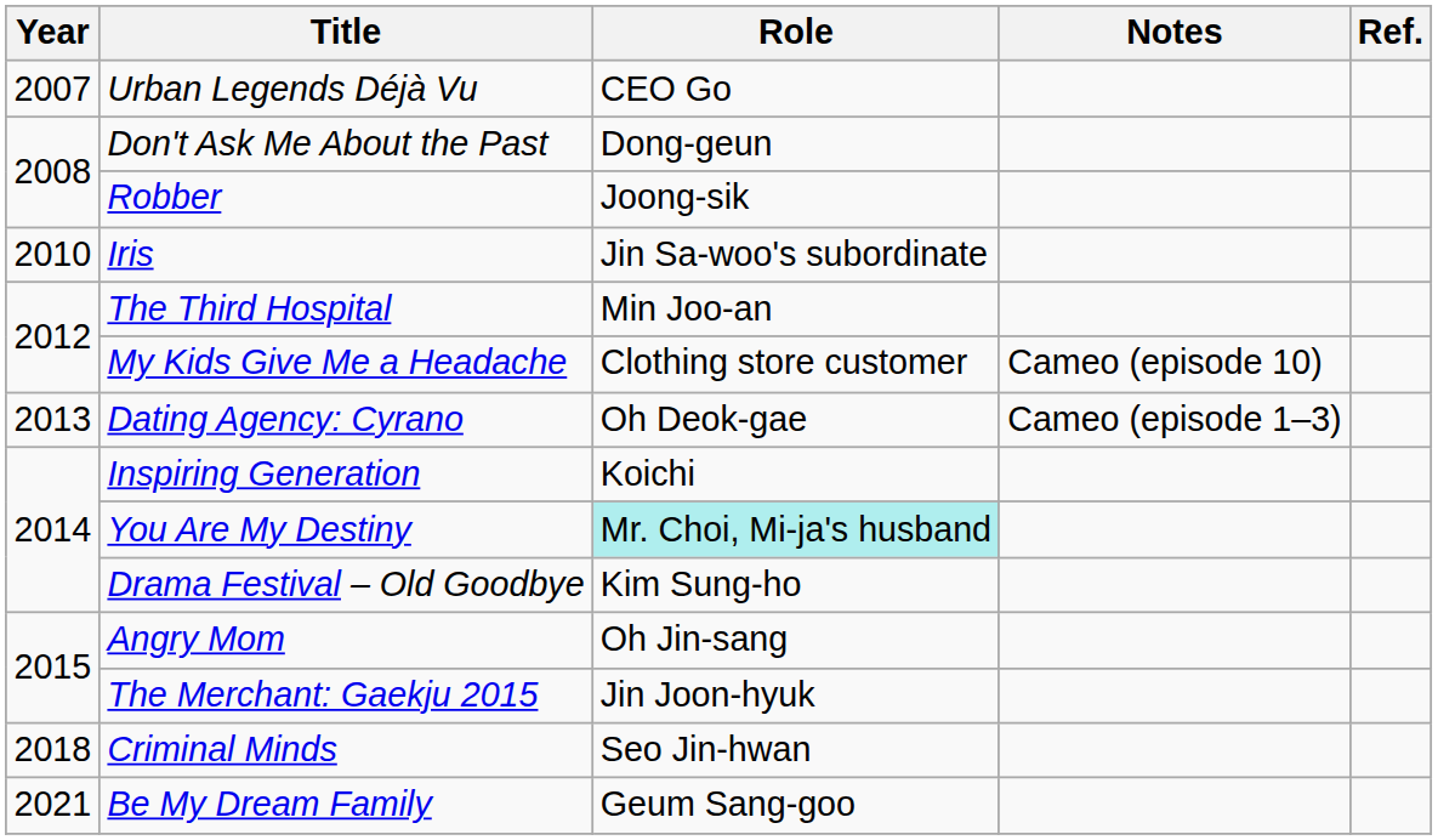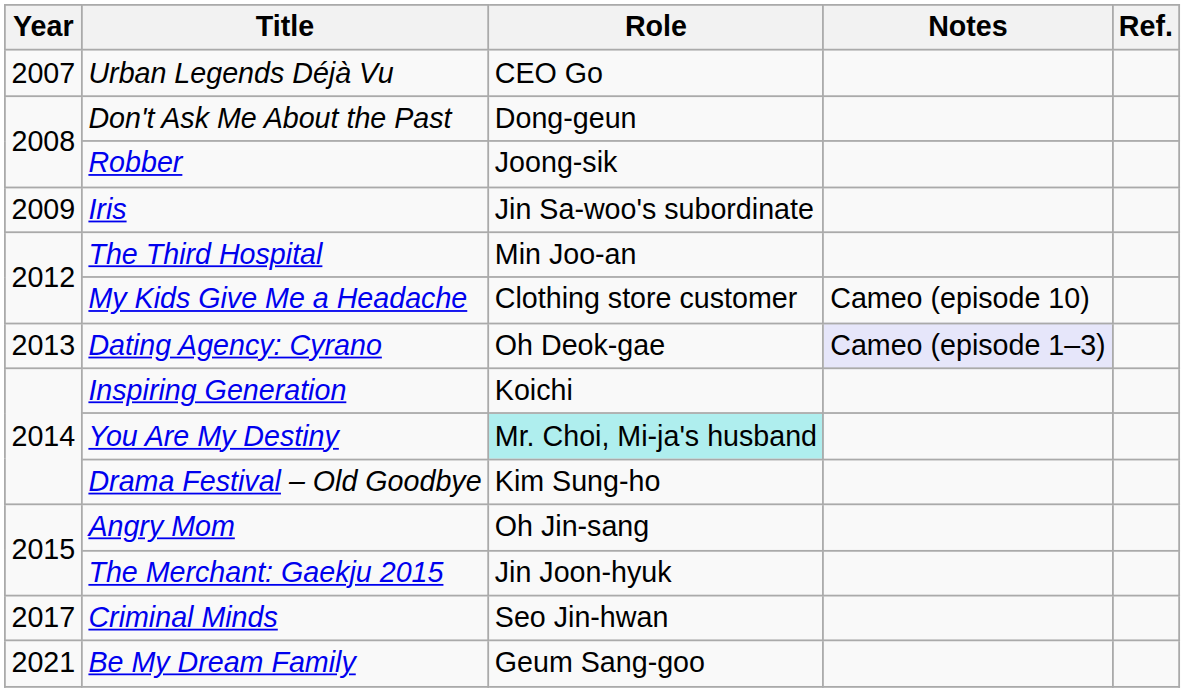 <table class="wikitable">
 <tr>
 <th>Year</th>
 <th>Title</th>
 <th>Role</th>
 <th>Notes</th>
 <th>Ref.</th>
 </tr>
 <tr>
 <td>2007</td>
 <td><em>Urban Legends Déjà Vu</em></td>
 <td>CEO Go</td>
 <td></td>
 <td></td>
 </tr>
 <tr>
 <td rowspan=2>2008</td>
 <td><em>Don't Ask Me About the Past</em></td>
 <td>Dong-geun</td>
 <td></td>
 <td></td>
 </tr>
 <tr>
 <td><em><a href='#'>Robber</a></em></td>
 <td>Joong-sik</td>
 <td></td>
 <td></td>
 </tr>
 <tr>
-<td>2010</td>
+<td>2009</td>
 <td><em><a href='#'>Iris</a></em></td>
 <td>Jin Sa-woo's subordinate</td>
 <td></td>
 <td></td>
 </tr>
 <tr>
 <td rowspan=2>2012</td>
 <td><em><a href='#'>The Third Hospital</a></em></td>
 <td>Min Joo-an</td>
 <td></td>
 <td></td>
 </tr>
 <tr>
 <td><em><a href='#'>My Kids Give Me a Headache</a></em></td>
 <td>Clothing store customer</td>
 <td>Cameo (episode 10)</td>
 <td></td>
 </tr>
 <tr>
 <td>2013</td>
 <td><em><a href='#'>Dating Agency: Cyrano</a></em></td>
 <td>Oh Deok-gae</td>
-<td>Cameo (episode 1–3)</td>
+<td style="background: lavender;">Cameo (episode 1–3)</td>
 <td></td>
 </tr>
 <tr>
 <td rowspan=3>2014</td>
 <td><em><a href='#'>Inspiring Generation</a></em></td>
 <td>Koichi</td>
 <td></td>
 <td></td>
 </tr>
 <tr>
 <td><em><a href='#'>You Are My Destiny</a></em></td>
 <td style="background: paleturquoise;">Mr. Choi, Mi-ja's husband</td>
 <td></td>
 <td></td>
 </tr>
 <tr>
 <td><em><a href='#'>Drama Festival</a> – Old Goodbye</em></td>
 <td>Kim Sung-ho</td>
 <td></td>
 <td></td>
 </tr>
 <tr>
 <td rowspan=2>2015</td>
 <td><em><a href='#'>Angry Mom</a></em></td>
 <td>Oh Jin-sang</td>
 <td></td>
 <td></td>
 </tr>
 <tr>
 <td><em><a href='#'>The Merchant: Gaekju 2015</a></em></td>
 <td>Jin Joon-hyuk</td>
 <td></td>
 <td></td>
 </tr>
 <tr>
-<td>2018</td>
+<td>2017</td>
 <td><em><a href='#'>Criminal Minds</a></em></td>
 <td>Seo Jin-hwan</td>
 <td></td>
 <td></td>
 </tr>
 <tr>
 <td>2021</td>
 <td><em><a href='#'>Be My Dream Family</a></em></td>
 <td>Geum Sang-goo</td>
 <td></td>
 <td></td>
 </tr>
 </table>
